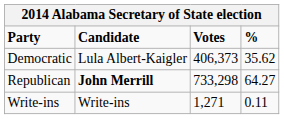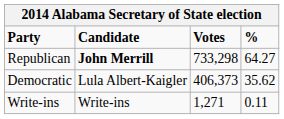 <table class="wikitable">
 <tr>
 <th colspan="4">2014 Alabama Secretary of State election</th>
 </tr>
 <tr>
 <td><strong>Party</strong></td>
 <td><strong>Candidate</strong></td>
 <td><strong>Votes</strong></td>
 <td><strong>%</strong></td>
 </tr>
 <tr>
+<td>Republican</td>
+<td><strong>John Merrill</strong></td>
+<td>733,298</td>
+<td>64.27</td>
+</tr>
+<tr>
 <td>Democratic</td>
 <td>Lula Albert-Kaigler</td>
 <td>406,373</td>
 <td>35.62</td>
-</tr>
-<tr>
-<td>Republican</td>
-<td><strong>John Merrill</strong></td>
-<td>733,298</td>
-<td>64.27</td>
 </tr>
 <tr>
 <td>Write-ins</td>
 <td>Write-ins</td>
 <td>1,271</td>
 <td>0.11</td>
 </tr>
 </table>
